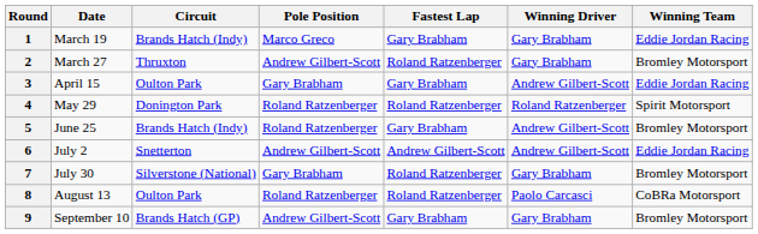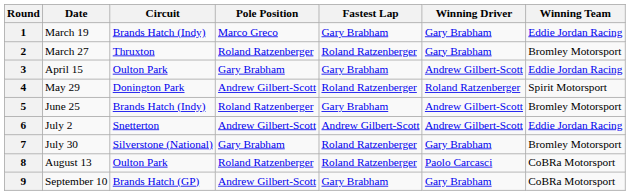 <table class="wikitable" style="font-size: 85%;">
 <tr>
 <th>Round</th>
 <th>Date</th>
 <th>Circuit</th>
 <th>Pole Position</th>
 <th>Fastest Lap</th>
 <th>Winning Driver</th>
 <th>Winning Team</th>
 </tr>
 <tr>
 <th>1</th>
 <td>March 19</td>
 <td> <a href='#'>Brands Hatch (Indy)</a></td>
 <td> <a href='#'>Marco Greco</a></td>
 <td> <a href='#'>Gary Brabham</a></td>
 <td> <a href='#'>Gary Brabham</a></td>
 <td><a href='#'>Eddie Jordan Racing</a></td>
 </tr>
 <tr>
 <th>2</th>
 <td>March 27</td>
 <td> <a href='#'>Thruxton</a></td>
-<td> <a href='#'>Andrew Gilbert-Scott</a></td>
+<td> <a href='#'>Roland Ratzenberger</a></td>
 <td> <a href='#'>Roland Ratzenberger</a></td>
 <td> <a href='#'>Gary Brabham</a></td>
 <td>Bromley Motorsport</td>
 </tr>
 <tr>
 <th>3</th>
 <td>April 15</td>
 <td> <a href='#'>Oulton Park</a></td>
 <td> <a href='#'>Gary Brabham</a></td>
 <td> <a href='#'>Gary Brabham</a></td>
 <td> <a href='#'>Andrew Gilbert-Scott</a></td>
 <td><a href='#'>Eddie Jordan Racing</a></td>
 </tr>
 <tr>
 <th>4</th>
 <td>May 29</td>
 <td> <a href='#'>Donington Park</a></td>
-<td> <a href='#'>Roland Ratzenberger</a></td>
+<td> <a href='#'>Andrew Gilbert-Scott</a></td>
 <td> <a href='#'>Roland Ratzenberger</a></td>
 <td> <a href='#'>Roland Ratzenberger</a></td>
 <td>Spirit Motorsport</td>
 </tr>
 <tr>
 <th>5</th>
 <td>June 25</td>
 <td> <a href='#'>Brands Hatch (Indy)</a></td>
 <td> <a href='#'>Roland Ratzenberger</a></td>
 <td> <a href='#'>Gary Brabham</a></td>
 <td> <a href='#'>Andrew Gilbert-Scott</a></td>
 <td>Bromley Motorsport</td>
 </tr>
 <tr>
 <th>6</th>
 <td>July 2</td>
 <td> <a href='#'>Snetterton</a></td>
 <td> <a href='#'>Andrew Gilbert-Scott</a></td>
 <td> <a href='#'>Andrew Gilbert-Scott</a></td>
 <td> <a href='#'>Andrew Gilbert-Scott</a></td>
 <td><a href='#'>Eddie Jordan Racing</a></td>
 </tr>
 <tr>
 <th>7</th>
 <td>July 30</td>
 <td> <a href='#'>Silverstone (National)</a></td>
 <td> <a href='#'>Gary Brabham</a></td>
 <td> <a href='#'>Roland Ratzenberger</a></td>
 <td> <a href='#'>Gary Brabham</a></td>
 <td>Bromley Motorsport</td>
 </tr>
 <tr>
 <th>8</th>
 <td>August 13</td>
 <td> <a href='#'>Oulton Park</a></td>
 <td> <a href='#'>Roland Ratzenberger</a></td>
 <td> <a href='#'>Roland Ratzenberger</a></td>
 <td> <a href='#'>Paolo Carcasci</a></td>
 <td>CoBRa Motorsport</td>
 </tr>
 <tr>
 <th>9</th>
 <td>September 10</td>
 <td> <a href='#'>Brands Hatch (GP)</a></td>
 <td> <a href='#'>Andrew Gilbert-Scott</a></td>
 <td> <a href='#'>Gary Brabham</a></td>
 <td> <a href='#'>Gary Brabham</a></td>
-<td>Bromley Motorsport</td>
+<td>CoBRa Motorsport</td>
 </tr>
 </table>
